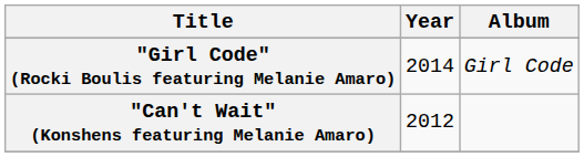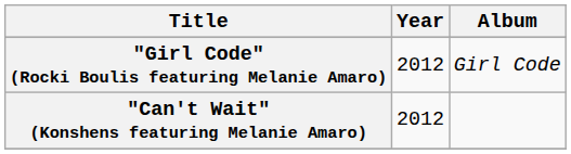 <table class="wikitable plainrowheaders" style="text-align:center;">
 <tr>
 <th scope="col" rowspan="1">Title</th>
 <th scope="col" rowspan="1">Year</th>
 <th scope="col" rowspan="1">Album</th>
 </tr>
 <tr style="font-size:smaller;">
 </tr>
 <tr>
 <th scope="row">"Girl Code" <br><small>(Rocki Boulis featuring Melanie Amaro)</small></th>
-<td>2014</td>
+<td>2012</td>
 <td><em>Girl Code</em></td>
 </tr>
 <tr>
 <th scope="row">"Can't Wait" <br><small>(Konshens featuring Melanie Amaro)</small></th>
 <td>2012</td>
 <td></td>
 </tr>
 <tr>
 </tr>
 </table>
